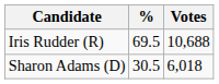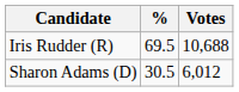 <table class="wikitable">
 <tr>
 <th>Candidate</th>
 <th>%</th>
 <th>Votes</th>
 </tr>
 <tr>
 <td>Iris Rudder (R)</td>
 <td>69.5</td>
 <td>10,688</td>
 </tr>
 <tr>
 <td>Sharon Adams (D)</td>
 <td>30.5</td>
-<td>6,018</td>
+<td>6,012</td>
 </tr>
 </table>
